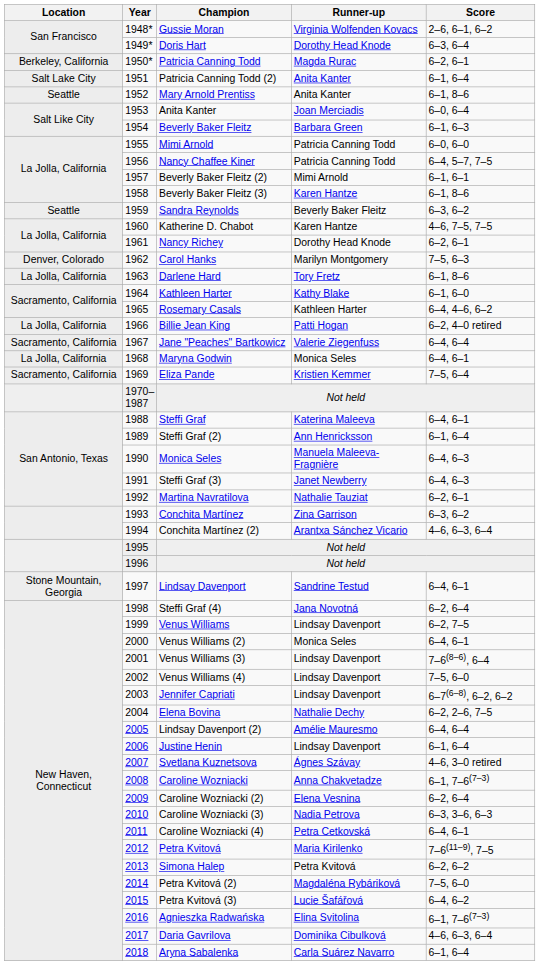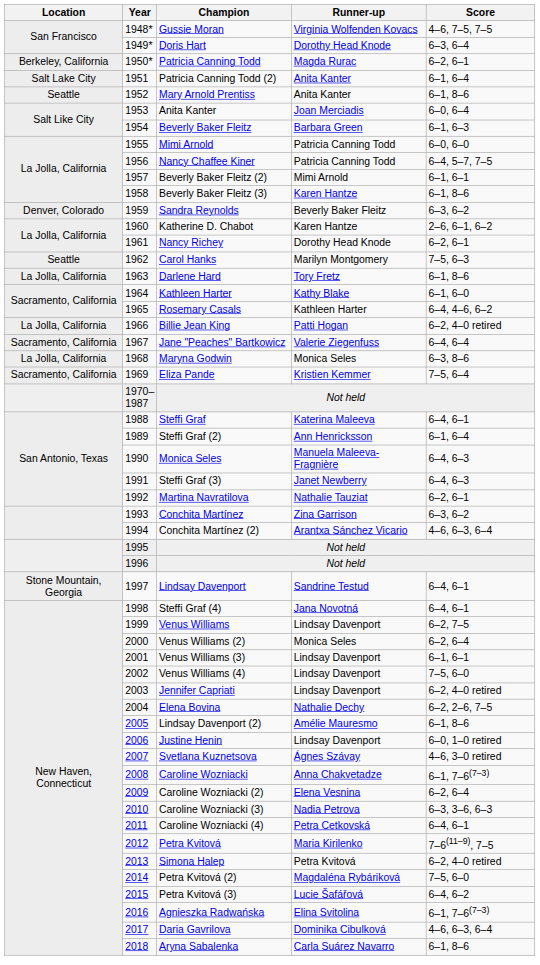 <table class="wikitable">
 <tr>
 <th style="width:175px">Location</th>
 <th style="width:40px">Year</th>
 <th style="width:200px">Champion</th>
 <th style="width:200px">Runner-up</th>
 <th style="width:160px" class="unsortable">Score</th>
 </tr>
 <tr>
 <td rowspan="2" style="background:#ededed" align=center>San Francisco</td>
 <td>1948*</td>
 <td> <a href='#'>Gussie Moran</a></td>
 <td> <a href='#'>Virginia Wolfenden Kovacs</a></td>
-<td>2–6, 6–1, 6–2</td>
+<td>4–6, 7–5, 7–5</td>
 </tr>
 <tr>
 <td>1949*</td>
 <td> <a href='#'>Doris Hart</a></td>
 <td> <a href='#'>Dorothy Head Knode</a></td>
 <td>6–3, 6–4</td>
 </tr>
 <tr>
 <td rowspan="1" style="background:#ededed" align=center>Berkeley, California</td>
 <td>1950*</td>
 <td> <a href='#'>Patricia Canning Todd</a></td>
 <td> <a href='#'>Magda Rurac</a></td>
 <td>6–2, 6–1</td>
 </tr>
 <tr>
 <td rowspan="1" style="background:#ededed" align=center>Salt Lake City</td>
 <td>1951</td>
 <td> Patricia Canning Todd  (2)</td>
 <td> <a href='#'>Anita Kanter</a></td>
 <td>6–1, 6–4</td>
 </tr>
 <tr>
 <td rowspan="1" style="background:#ededed" align=center>Seattle</td>
 <td>1952</td>
 <td> <a href='#'>Mary Arnold Prentiss</a></td>
 <td> Anita Kanter</td>
 <td>6–1, 8–6</td>
 </tr>
 <tr>
 <td rowspan="2" style="background:#ededed" align=center>Salt Like City</td>
 <td>1953</td>
 <td> Anita Kanter</td>
 <td> <a href='#'>Joan Merciadis</a></td>
 <td>6–0, 6–4</td>
 </tr>
 <tr>
 <td>1954</td>
 <td> <a href='#'>Beverly Baker Fleitz</a></td>
 <td> <a href='#'>Barbara Green</a></td>
 <td>6–1, 6–3</td>
 </tr>
 <tr>
 <td rowspan="4" style="background:#ededed" align=center>La Jolla, California</td>
 <td>1955</td>
 <td> <a href='#'>Mimi Arnold</a></td>
 <td> Patricia Canning Todd</td>
 <td>6–0, 6–0</td>
 </tr>
 <tr>
 <td>1956</td>
 <td> <a href='#'>Nancy Chaffee Kiner</a></td>
 <td> Patricia Canning Todd</td>
 <td>6–4, 5–7, 7–5</td>
 </tr>
 <tr>
 <td>1957</td>
 <td> Beverly Baker Fleitz  (2)</td>
 <td> Mimi Arnold</td>
 <td>6–1, 6–1</td>
 </tr>
 <tr>
 <td>1958</td>
 <td> Beverly Baker Fleitz  (3)</td>
 <td> <a href='#'>Karen Hantze</a></td>
 <td>6–1, 8–6</td>
 </tr>
 <tr>
-<td rowspan="1" style="background:#ededed" align=center>Seattle</td>
+<td rowspan="1" style="background:#ededed" align=center>Denver, Colorado</td>
 <td>1959</td>
 <td> <a href='#'>Sandra Reynolds</a></td>
 <td> Beverly Baker Fleitz</td>
 <td>6–3, 6–2</td>
 </tr>
 <tr>
 <td rowspan="2" style="background:#ededed" align=center>La Jolla, California</td>
 <td>1960</td>
 <td> Katherine D. Chabot</td>
 <td> Karen Hantze</td>
-<td>4–6, 7–5, 7–5</td>
+<td>2–6, 6–1, 6–2</td>
 </tr>
 <tr>
 <td>1961</td>
 <td> <a href='#'>Nancy Richey</a></td>
 <td> Dorothy Head Knode</td>
 <td>6–2, 6–1</td>
 </tr>
 <tr>
-<td rowspan="1" style="background:#ededed" align=center>Denver, Colorado</td>
+<td rowspan="1" style="background:#ededed" align=center>Seattle</td>
 <td>1962</td>
 <td> <a href='#'>Carol Hanks</a></td>
 <td> Marilyn Montgomery</td>
 <td>7–5, 6–3</td>
 </tr>
 <tr>
 <td rowspan="1" style="background:#ededed" align=center>La Jolla, California</td>
 <td>1963</td>
 <td> <a href='#'>Darlene Hard</a></td>
 <td> <a href='#'>Tory Fretz</a></td>
 <td>6–1, 8–6</td>
 </tr>
 <tr>
 <td rowspan="2" style="background:#ededed" align=center>Sacramento, California</td>
 <td>1964</td>
 <td> <a href='#'>Kathleen Harter</a></td>
 <td> <a href='#'>Kathy Blake</a></td>
 <td>6–1, 6–0</td>
 </tr>
 <tr>
 <td>1965</td>
 <td> <a href='#'>Rosemary Casals</a></td>
 <td> Kathleen Harter</td>
 <td>6–4, 4–6, 6–2</td>
 </tr>
 <tr>
 <td rowspan="1" style="background:#ededed" align=center>La Jolla, California</td>
 <td>1966</td>
 <td> <a href='#'>Billie Jean King</a></td>
 <td> <a href='#'>Patti Hogan</a></td>
 <td>6–2, 4–0 retired</td>
 </tr>
 <tr>
 <td rowspan="1" style="background:#ededed" align=center>Sacramento, California</td>
 <td>1967</td>
 <td> <a href='#'>Jane "Peaches" Bartkowicz</a></td>
 <td> <a href='#'>Valerie Ziegenfuss</a></td>
 <td>6–4, 6–4</td>
 </tr>
 <tr>
 <td rowspan="1" style="background:#ededed" align=center>La Jolla, California</td>
 <td>1968</td>
 <td> <a href='#'>Maryna Godwin</a></td>
 <td> Monica Seles</td>
-<td>6–4, 6–1</td>
+<td>6–3, 8–6</td>
 </tr>
 <tr>
 <td rowspan="1" style="background:#ededed" align=center>Sacramento, California</td>
 <td>1969</td>
 <td> <a href='#'>Eliza Pande</a></td>
 <td> <a href='#'>Kristien Kemmer</a></td>
 <td>7–5, 6–4</td>
 </tr>
 <tr>
 <td rowspan="1" style="background:#efefef"></td>
 <td style="background:#efefef">1970–<br>1987</td>
 <td colspan=3 align=center style="background:#efefef"><em>Not held</em></td>
 </tr>
 <tr>
 <td rowspan="5" style="background:#ededed" align=center>San Antonio, Texas</td>
 <td>1988</td>
 <td> <a href='#'>Steffi Graf</a></td>
 <td> <a href='#'>Katerina Maleeva</a></td>
 <td>6–4, 6–1</td>
 </tr>
 <tr>
 <td>1989</td>
 <td> Steffi Graf  (2)</td>
 <td> <a href='#'>Ann Henricksson</a></td>
 <td>6–1, 6–4</td>
 </tr>
 <tr>
 <td>1990</td>
 <td> <a href='#'>Monica Seles</a></td>
 <td> <a href='#'>Manuela Maleeva-Fragnière</a></td>
 <td>6–4, 6–3</td>
 </tr>
 <tr>
 <td>1991</td>
 <td> Steffi Graf  (3)</td>
 <td> <a href='#'>Janet Newberry</a></td>
 <td>6–4, 6–3</td>
 </tr>
 <tr>
 <td>1992</td>
 <td> <a href='#'>Martina Navratilova</a></td>
 <td> <a href='#'>Nathalie Tauziat</a></td>
 <td>6–2, 6–1</td>
 </tr>
 <tr>
 <td rowspan="2" style="background:#ededed" align=center></td>
 <td>1993</td>
 <td> <a href='#'>Conchita Martínez</a></td>
 <td> <a href='#'>Zina Garrison</a></td>
 <td>6–3, 6–2</td>
 </tr>
 <tr>
 <td>1994</td>
 <td> Conchita Martínez  (2)</td>
 <td> <a href='#'>Arantxa Sánchez Vicario</a></td>
 <td>4–6, 6–3, 6–4</td>
 </tr>
 <tr>
 <td rowspan="2" style="background:#efefef"> </td>
 <td style="background:#efefef">1995</td>
 <td colspan=3 align=center style="background:#efefef"><em>Not held</em></td>
 </tr>
 <tr>
 <td style="background:#efefef">1996</td>
 <td colspan=3 align=center style="background:#efefef"><em>Not held</em></td>
 </tr>
 <tr>
 <td rowspan="1" style="background:#ededed" align=center>Stone Mountain, Georgia</td>
 <td>1997</td>
 <td> <a href='#'>Lindsay Davenport</a></td>
 <td> <a href='#'>Sandrine Testud</a></td>
 <td>6–4, 6–1</td>
 </tr>
 <tr>
 <td rowspan="21" style="background:#ededed" align=center>New Haven, Connecticut</td>
 <td>1998</td>
 <td> Steffi Graf  (4)</td>
 <td> <a href='#'>Jana Novotná</a></td>
-<td>6–2, 6–4</td>
+<td>6–4, 6–1</td>
 </tr>
 <tr>
 <td>1999</td>
 <td> <a href='#'>Venus Williams</a></td>
 <td> Lindsay Davenport</td>
 <td>6–2, 7–5</td>
 </tr>
 <tr>
 <td>2000</td>
 <td> Venus Williams  (2)</td>
 <td> Monica Seles</td>
-<td>6–4, 6–1</td>
+<td>6–2, 6–4</td>
 </tr>
 <tr>
 <td>2001</td>
 <td> Venus Williams  (3)</td>
 <td> Lindsay Davenport</td>
-<td>7–6<sup>(8–6)</sup>, 6–4</td>
+<td>6–1, 6–1</td>
 </tr>
 <tr>
 <td>2002</td>
 <td> Venus Williams  (4)</td>
 <td> Lindsay Davenport</td>
 <td>7–5, 6–0</td>
 </tr>
 <tr>
 <td>2003</td>
 <td> <a href='#'>Jennifer Capriati</a></td>
 <td> Lindsay Davenport</td>
-<td>6–7<sup>(6–8)</sup>, 6–2, 6–2</td>
+<td>6–2, 4–0 retired</td>
 </tr>
 <tr>
 <td>2004</td>
 <td> <a href='#'>Elena Bovina</a></td>
 <td> <a href='#'>Nathalie Dechy</a></td>
 <td>6–2, 2–6, 7–5</td>
 </tr>
 <tr>
 <td><a href='#'>2005</a></td>
 <td> Lindsay Davenport  (2)</td>
 <td> <a href='#'>Amélie Mauresmo</a></td>
-<td>6–4, 6–4</td>
+<td>6–1, 8–6</td>
 </tr>
 <tr>
 <td><a href='#'>2006</a></td>
 <td> <a href='#'>Justine Henin</a></td>
 <td> Lindsay Davenport</td>
-<td>6–1, 6–4</td>
+<td>6–0, 1–0 retired</td>
 </tr>
 <tr>
 <td><a href='#'>2007</a></td>
 <td> <a href='#'>Svetlana Kuznetsova</a></td>
 <td> <a href='#'>Ágnes Szávay</a></td>
 <td>4–6, 3–0 retired</td>
 </tr>
 <tr>
 <td><a href='#'>2008</a></td>
 <td> <a href='#'>Caroline Wozniacki</a></td>
 <td> <a href='#'>Anna Chakvetadze</a></td>
 <td>6–1, 7–6<sup>(7–3)</sup></td>
 </tr>
 <tr>
 <td><a href='#'>2009</a></td>
 <td> Caroline Wozniacki  (2)</td>
 <td> <a href='#'>Elena Vesnina</a></td>
 <td>6–2, 6–4</td>
 </tr>
 <tr>
 <td><a href='#'>2010</a></td>
 <td> Caroline Wozniacki  (3)</td>
 <td> <a href='#'>Nadia Petrova</a></td>
 <td>6–3, 3–6, 6–3</td>
 </tr>
 <tr>
 <td><a href='#'>2011</a></td>
 <td> Caroline Wozniacki  (4)</td>
 <td> <a href='#'>Petra Cetkovská</a></td>
 <td>6–4, 6–1</td>
 </tr>
 <tr>
 <td><a href='#'>2012</a></td>
 <td> <a href='#'>Petra Kvitová</a></td>
 <td> <a href='#'>Maria Kirilenko</a></td>
 <td>7–6<sup>(11–9)</sup>, 7–5</td>
 </tr>
 <tr>
 <td><a href='#'>2013</a></td>
 <td> <a href='#'>Simona Halep</a></td>
 <td> Petra Kvitová</td>
-<td>6–2, 6–2</td>
+<td>6–2, 4–0 retired</td>
 </tr>
 <tr>
 <td><a href='#'>2014</a></td>
 <td> Petra Kvitová  (2)</td>
 <td> <a href='#'>Magdaléna Rybáriková</a></td>
 <td>7–5, 6–0</td>
 </tr>
 <tr>
 <td><a href='#'>2015</a></td>
 <td> Petra Kvitová  (3)</td>
 <td> <a href='#'>Lucie Šafářová</a></td>
 <td>6–4, 6–2</td>
 </tr>
 <tr>
 <td><a href='#'>2016</a></td>
 <td> <a href='#'>Agnieszka Radwańska</a></td>
 <td> <a href='#'>Elina Svitolina</a></td>
 <td>6–1, 7–6<sup>(7–3)</sup></td>
 </tr>
 <tr>
 <td><a href='#'>2017</a></td>
 <td> <a href='#'>Daria Gavrilova</a></td>
 <td> <a href='#'>Dominika Cibulková</a></td>
 <td>4–6, 6–3, 6–4</td>
 </tr>
 <tr>
 <td><a href='#'>2018</a></td>
 <td> <a href='#'>Aryna Sabalenka</a></td>
 <td> <a href='#'>Carla Suárez Navarro</a></td>
-<td>6–1, 6–4</td>
+<td>6–1, 8–6</td>
 </tr>
 </table>
